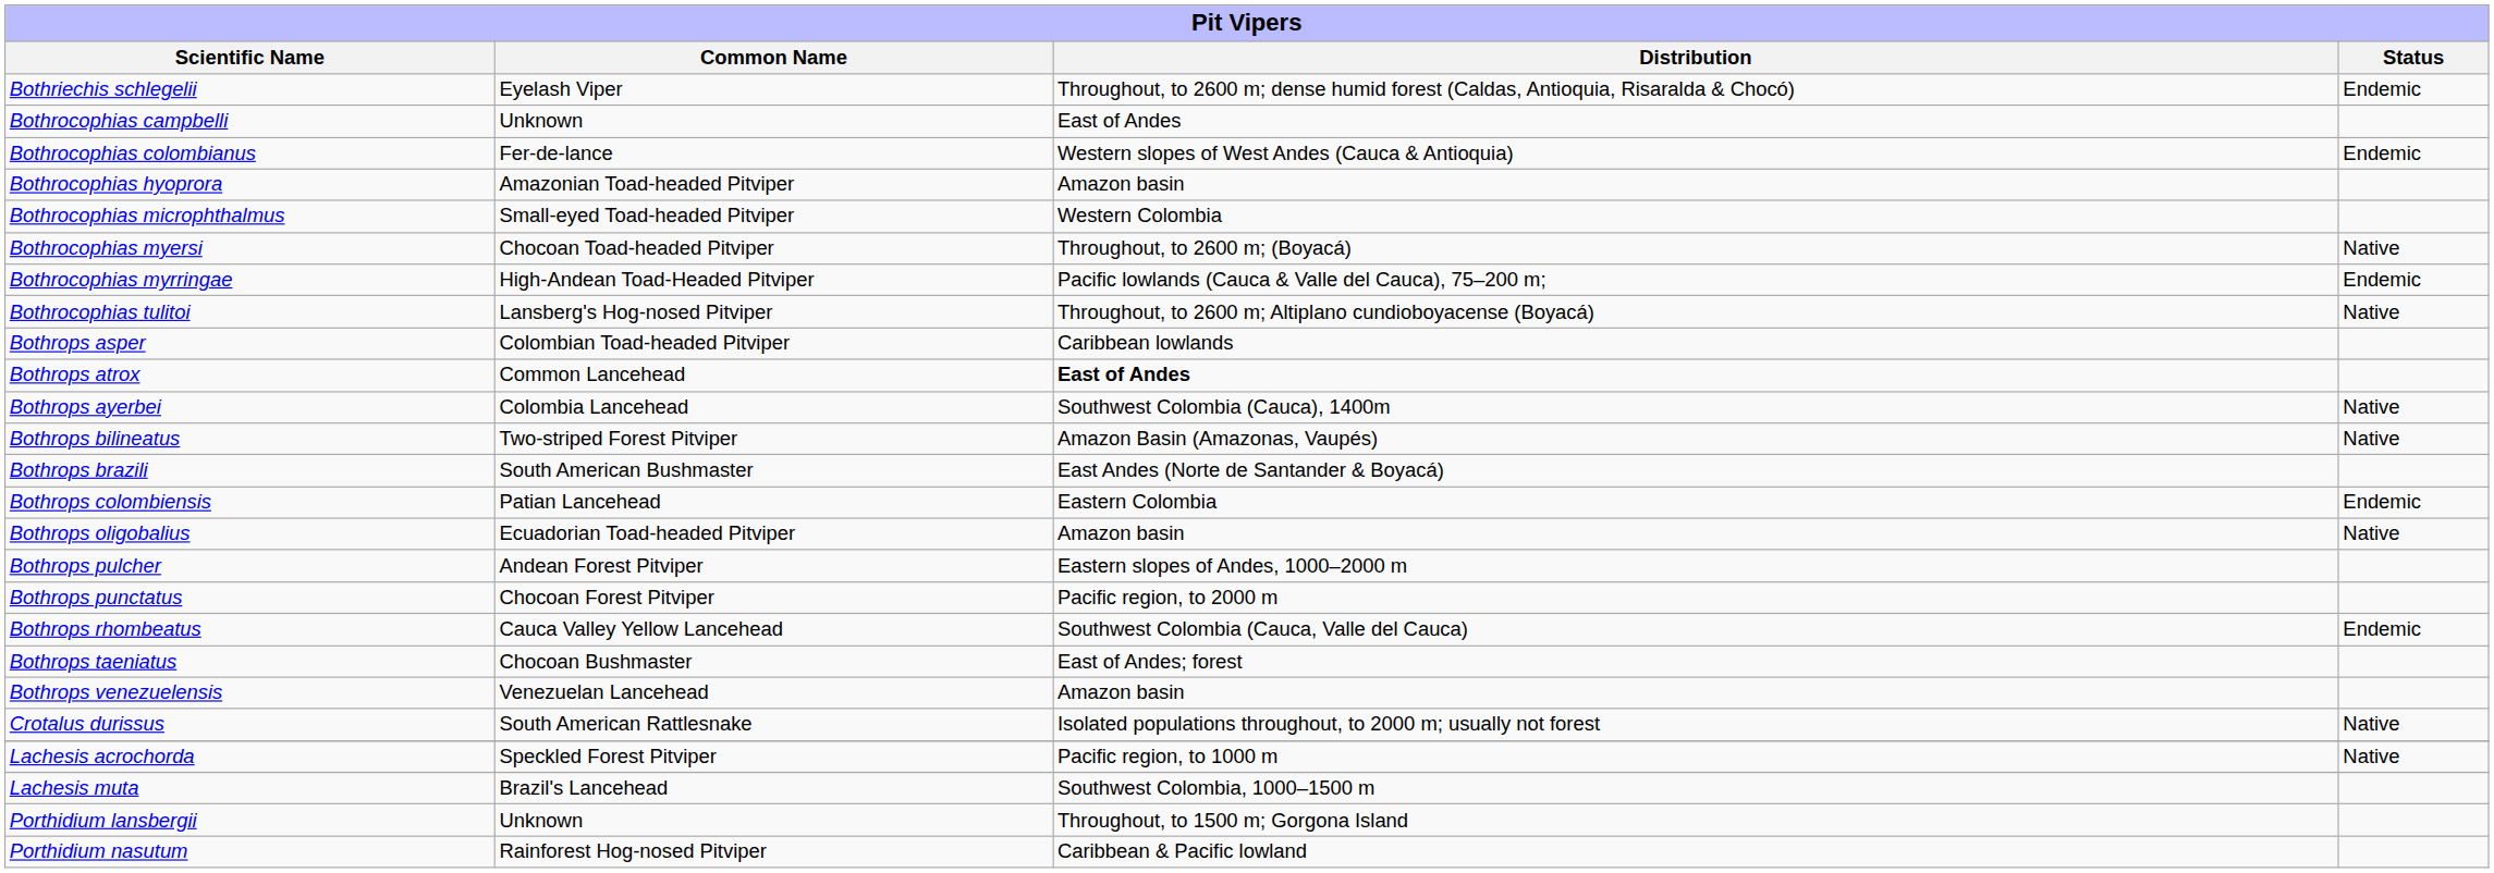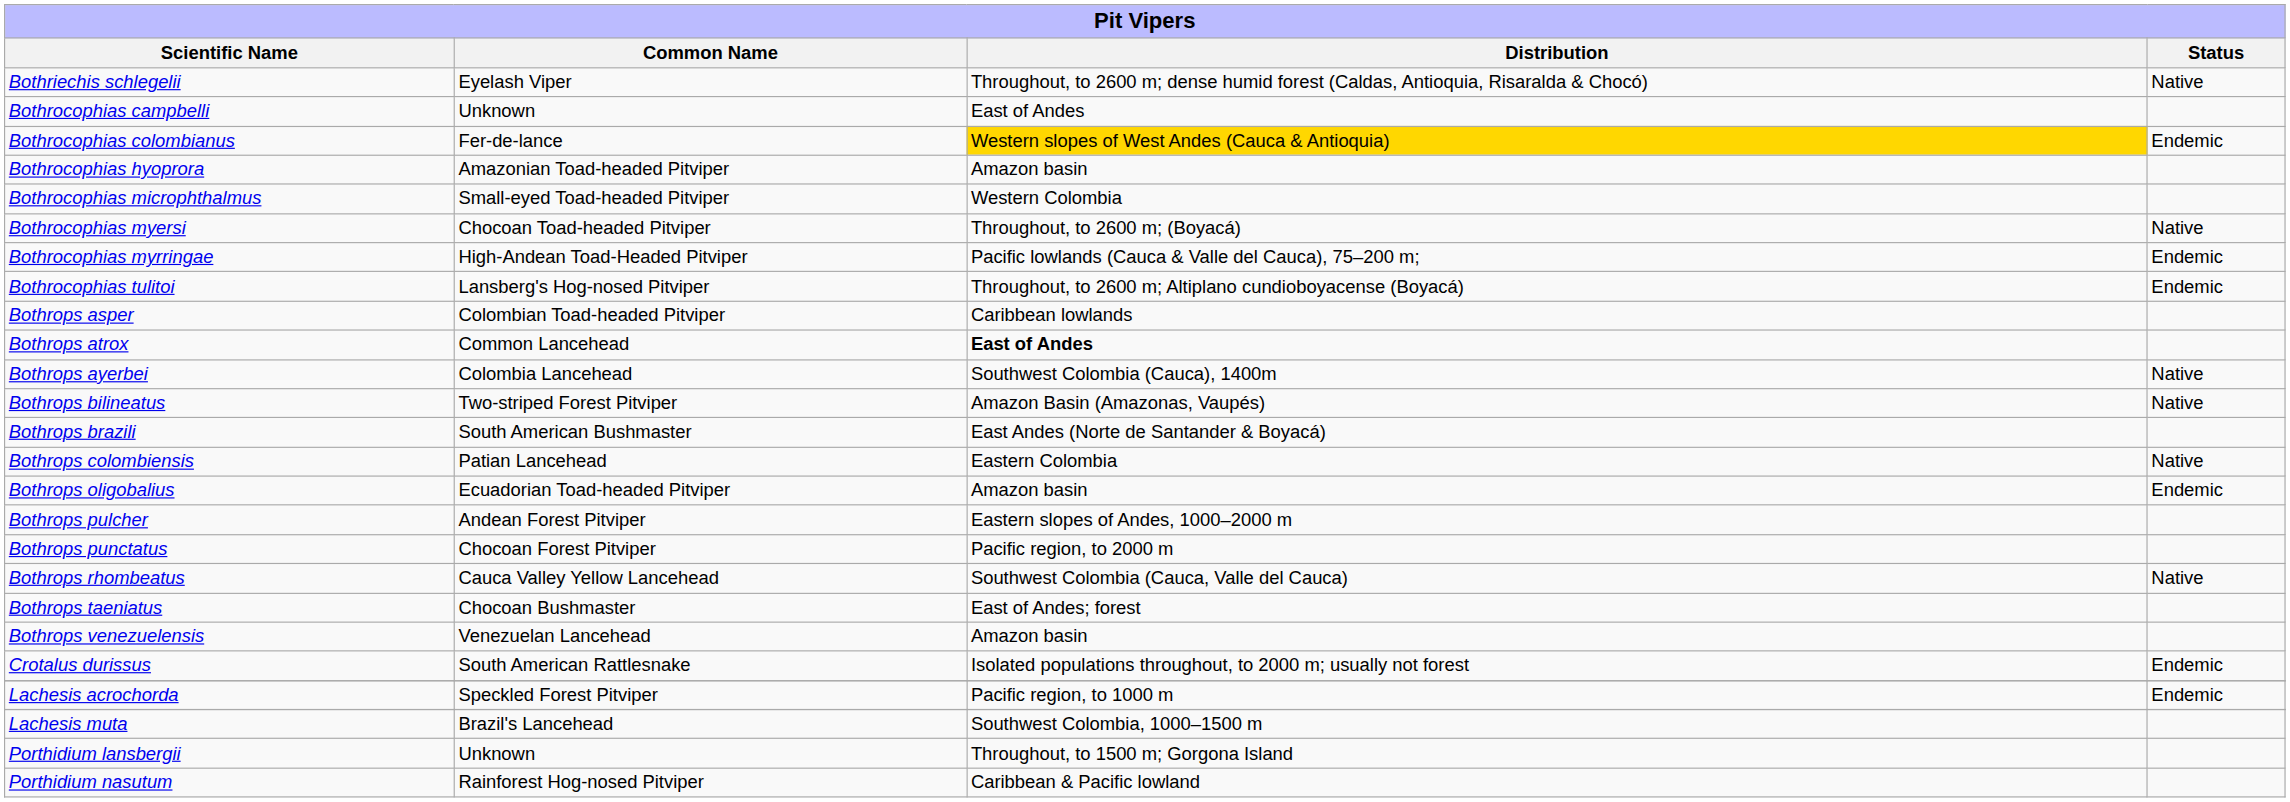 <table class="wikitable" style="width:100%;">
 <tr>
 <td colspan="100%" align="center" bgcolor="#BBBBFF"><big><strong>Pit Vipers</strong></big></td>
 </tr>
 <tr>
 <th>Scientific Name</th>
 <th>Common Name</th>
 <th>Distribution</th>
 <th>Status</th>
 </tr>
 <tr>
 <td><em><a href='#'>Bothriechis schlegelii</a></em></td>
 <td>Eyelash Viper</td>
 <td>Throughout, to 2600 m; dense humid forest (Caldas, Antioquia, Risaralda & Chocó)</td>
-<td><span>Endemic</span></td>
+<td><span>Native</span></td>
 </tr>
 <tr>
 <td><em><a href='#'>Bothrocophias campbelli</a></em></td>
 <td>Unknown</td>
 <td>East of Andes</td>
 <td></td>
 </tr>
 <tr>
 <td><em><a href='#'>Bothrocophias colombianus</a></em></td>
 <td>Fer-de-lance</td>
-<td>Western slopes of West Andes (Cauca & Antioquia)</td>
+<td style="background: gold;">Western slopes of West Andes (Cauca & Antioquia)</td>
 <td><span>Endemic</span></td>
 </tr>
 <tr>
 <td><em><a href='#'>Bothrocophias hyoprora</a></em></td>
 <td>Amazonian Toad-headed Pitviper</td>
 <td>Amazon basin</td>
 <td></td>
 </tr>
 <tr>
 <td><em><a href='#'>Bothrocophias microphthalmus</a></em></td>
 <td>Small-eyed Toad-headed Pitviper</td>
 <td>Western Colombia</td>
 <td></td>
 </tr>
 <tr>
 <td><em><a href='#'>Bothrocophias myersi</a></em></td>
 <td>Chocoan Toad-headed Pitviper</td>
 <td>Throughout, to 2600 m; (Boyacá)</td>
 <td><span>Native</span></td>
 </tr>
 <tr>
 <td><em><a href='#'>Bothrocophias myrringae</a></em></td>
 <td>High-Andean Toad-Headed Pitviper</td>
 <td>Pacific lowlands (Cauca & Valle del Cauca), 75–200 m;</td>
 <td><span>Endemic</span></td>
 </tr>
 <tr>
 <td><em><a href='#'>Bothrocophias tulitoi</a></em></td>
 <td>Lansberg's Hog-nosed Pitviper</td>
 <td>Throughout, to 2600 m; Altiplano cundioboyacense (Boyacá)</td>
-<td><span>Native</span></td>
+<td><span>Endemic</span></td>
 </tr>
 <tr>
 <td><em><a href='#'>Bothrops asper</a></em></td>
 <td>Colombian Toad-headed Pitviper</td>
 <td>Caribbean lowlands</td>
 <td></td>
 </tr>
 <tr>
 <td><em><a href='#'>Bothrops atrox</a></em></td>
 <td>Common Lancehead</td>
 <td><strong>East of Andes</strong></td>
 <td></td>
 </tr>
 <tr>
 <td><em><a href='#'>Bothrops ayerbei</a></em></td>
 <td>Colombia Lancehead</td>
 <td>Southwest Colombia (Cauca), 1400m</td>
 <td><span>Native</span></td>
 </tr>
 <tr>
 <td><em><a href='#'>Bothrops bilineatus</a></em></td>
 <td>Two-striped Forest Pitviper</td>
 <td>Amazon Basin (Amazonas, Vaupés)</td>
 <td><span>Native</span></td>
 </tr>
 <tr>
 <td><em><a href='#'>Bothrops brazili</a></em></td>
 <td>South American Bushmaster</td>
 <td>East Andes (Norte de Santander & Boyacá)</td>
 <td></td>
 </tr>
 <tr>
 <td><em><a href='#'>Bothrops colombiensis</a></em></td>
 <td>Patian Lancehead</td>
 <td>Eastern Colombia</td>
-<td><span>Endemic</span></td>
+<td><span>Native</span></td>
 </tr>
 <tr>
 <td><em><a href='#'>Bothrops oligobalius</a></em></td>
 <td>Ecuadorian Toad-headed Pitviper</td>
 <td>Amazon basin</td>
-<td><span>Native</span></td>
+<td><span>Endemic</span></td>
 </tr>
 <tr>
 <td><em><a href='#'>Bothrops pulcher</a></em></td>
 <td>Andean Forest Pitviper</td>
 <td>Eastern slopes of Andes, 1000–2000 m</td>
 <td></td>
 </tr>
 <tr>
 <td><em><a href='#'>Bothrops punctatus</a></em></td>
 <td>Chocoan Forest Pitviper</td>
 <td>Pacific region, to 2000 m</td>
 <td></td>
 </tr>
 <tr>
 <td><em><a href='#'>Bothrops rhombeatus</a></em></td>
 <td>Cauca Valley Yellow Lancehead</td>
 <td>Southwest Colombia (Cauca, Valle del Cauca)</td>
-<td><span>Endemic</span></td>
+<td><span>Native</span></td>
 </tr>
 <tr>
 <td><em><a href='#'>Bothrops taeniatus</a></em></td>
 <td>Chocoan Bushmaster</td>
 <td>East of Andes; forest</td>
 <td></td>
 </tr>
 <tr>
 <td><em><a href='#'>Bothrops venezuelensis</a></em></td>
 <td>Venezuelan Lancehead</td>
 <td>Amazon basin</td>
 <td></td>
 </tr>
 <tr>
 <td><em><a href='#'>Crotalus durissus</a></em></td>
 <td>South American Rattlesnake</td>
 <td>Isolated populations throughout, to 2000 m; usually not forest</td>
-<td><span>Native</span></td>
+<td><span>Endemic</span></td>
 </tr>
 <tr>
 </tr>
 <tr>
 <td><em><a href='#'>Lachesis acrochorda</a></em></td>
 <td>Speckled Forest Pitviper</td>
 <td>Pacific region, to 1000 m</td>
-<td><span>Native</span></td>
+<td><span>Endemic</span></td>
 </tr>
 <tr>
 </tr>
 <tr>
 <td><em><a href='#'>Lachesis muta</a></em></td>
 <td>Brazil's Lancehead</td>
 <td>Southwest Colombia, 1000–1500 m</td>
 <td></td>
 </tr>
 <tr>
 <td><em><a href='#'>Porthidium lansbergii</a></em></td>
 <td>Unknown</td>
 <td>Throughout, to 1500 m; Gorgona Island</td>
 <td></td>
 </tr>
 <tr>
 <td><em><a href='#'>Porthidium nasutum</a></em></td>
 <td>Rainforest Hog-nosed Pitviper</td>
 <td>Caribbean & Pacific lowland</td>
 <td></td>
 </tr>
 </table>
